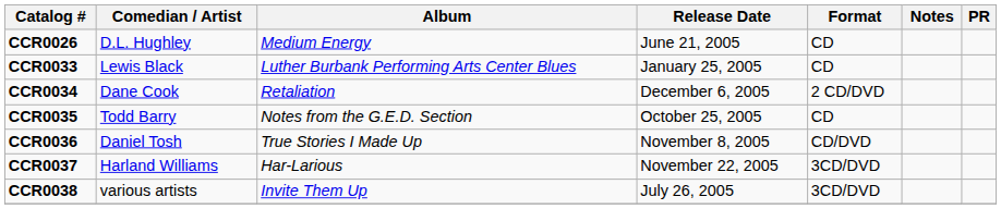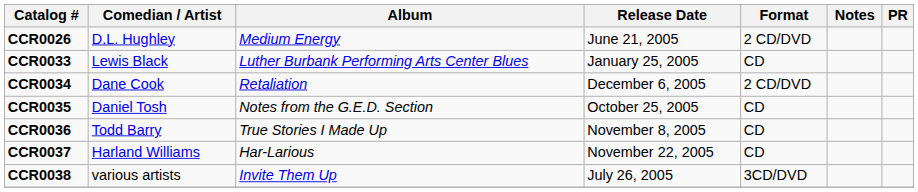 <table class="wikitable sortable" width="80%">
 <tr>
 <th scope="col" class="unsortable">Catalog #</th>
 <th scope="col" class="unsortable">Comedian / Artist</th>
 <th scope="col" class="unsortable">Album</th>
 <th scope="col" class="unsortable">Release Date</th>
 <th scope="col" class="unsortable">Format</th>
 <th scope="col" class="unsortable">Notes</th>
 <th scope="col" class="unsortable">PR</th>
 </tr>
 <tr --->
 <td><strong>CCR0026</strong></td>
 <td><a href='#'>D.L. Hughley</a></td>
 <td><em><a href='#'>Medium Energy</a></em></td>
 <td>June 21, 2005</td>
-<td>CD</td>
+<td>2 CD/DVD</td>
 <td></td>
 <td></td>
 </tr>
 <tr --->
 <td><strong>CCR0033</strong></td>
 <td><a href='#'>Lewis Black</a></td>
 <td><em><a href='#'>Luther Burbank Performing Arts Center Blues</a></em></td>
 <td>January 25, 2005</td>
 <td>CD</td>
 <td></td>
 <td></td>
 </tr>
 <tr --->
 <td><strong>CCR0034</strong></td>
 <td><a href='#'>Dane Cook</a></td>
 <td><em><a href='#'>Retaliation</a></em></td>
 <td>December 6, 2005</td>
 <td>2 CD/DVD</td>
 <td></td>
 <td></td>
 </tr>
 <tr --->
 <td><strong>CCR0035</strong></td>
-<td><a href='#'>Todd Barry</a></td>
+<td><a href='#'>Daniel Tosh</a></td>
 <td><em>Notes from the G.E.D. Section</em></td>
 <td>October 25, 2005</td>
 <td>CD</td>
 <td></td>
 <td></td>
 </tr>
 <tr --->
 <td><strong>CCR0036</strong></td>
-<td><a href='#'>Daniel Tosh</a></td>
+<td><a href='#'>Todd Barry</a></td>
 <td><em>True Stories I Made Up</em></td>
 <td>November 8, 2005</td>
-<td>CD/DVD</td>
+<td>CD</td>
 <td></td>
 <td></td>
 </tr>
 <tr --->
 <td><strong>CCR0037</strong></td>
 <td><a href='#'>Harland Williams</a></td>
 <td><em>Har-Larious</em></td>
 <td>November 22, 2005</td>
-<td>3CD/DVD</td>
+<td>CD</td>
 <td></td>
 <td></td>
 </tr>
 <tr --->
 <td><strong>CCR0038</strong></td>
 <td>various artists</td>
 <td><em><a href='#'>Invite Them Up</a></em></td>
 <td>July 26, 2005</td>
 <td>3CD/DVD</td>
 <td></td>
 <td></td>
 </tr>
 <tr --->
 </tr>
 </table>
